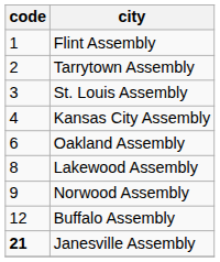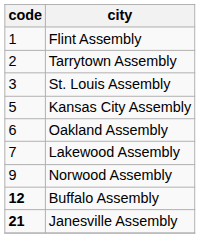 <table class="wikitable" style="margin:auto;">
 <tr>
 <th>code</th>
 <th>city</th>
 </tr>
 <tr>
 <td>1</td>
 <td>Flint Assembly</td>
 </tr>
 <tr>
 <td>2</td>
 <td>Tarrytown Assembly</td>
 </tr>
 <tr>
 <td>3</td>
 <td>St. Louis Assembly</td>
 </tr>
 <tr>
-<td>4</td>
+<td>5</td>
 <td>Kansas City Assembly</td>
 </tr>
 <tr>
 <td>6</td>
 <td>Oakland Assembly</td>
 </tr>
 <tr>
-<td>8</td>
+<td>7</td>
 <td>Lakewood Assembly</td>
 </tr>
 <tr>
 <td>9</td>
 <td>Norwood Assembly</td>
 </tr>
 <tr>
-<td>12</td>
+<td><strong>12</strong></td>
 <td>Buffalo Assembly</td>
 </tr>
 <tr>
 <td><strong>21</strong></td>
 <td>Janesville Assembly</td>
 </tr>
 <tr>
 </tr>
 </table>
